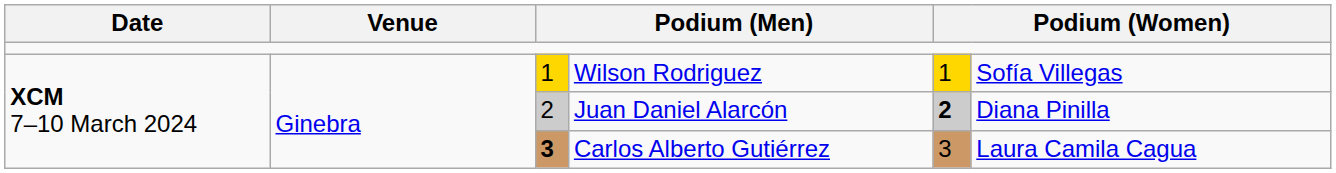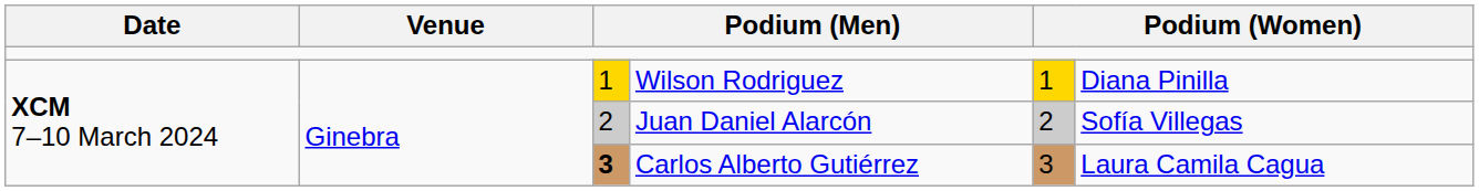 <table class="wikitable" width=70%>
 <tr>
 <th>Date</th>
 <th width=20%>Venue</th>
 <th colspan=2 width=30%>Podium (Men)</th>
 <th colspan=2 width=30%>Podium (Women)</th>
 </tr>
 <tr>
 <td colspan=6></td>
 </tr>
 <tr>
 <td rowspan=3><strong>XCM</strong> <br> 7–10 March 2024</td>
 <td rowspan=3><br><a href='#'>Ginebra</a></td>
 <td bgcolor=FFD700>1</td>
 <td><a href='#'>Wilson Rodriguez</a></td>
 <td bgcolor=FFD700>1</td>
-<td><a href='#'>Sofía Villegas</a></td>
+<td><a href='#'>Diana Pinilla</a></td>
 </tr>
 <tr>
 <td bgcolor=CCCCCC>2</td>
 <td><a href='#'>Juan Daniel Alarcón</a></td>
-<td bgcolor=CCCCCC><strong>2</strong></td>
-<td><a href='#'>Diana Pinilla</a></td>
+<td bgcolor=CCCCCC>2</td>
+<td><a href='#'>Sofía Villegas</a></td>
 </tr>
 <tr>
 <td bgcolor=CC9966><strong>3</strong></td>
 <td><a href='#'>Carlos Alberto Gutiérrez</a></td>
 <td bgcolor=CC9966>3</td>
 <td><a href='#'>Laura Camila Cagua</a></td>
 </tr>
 </table>
